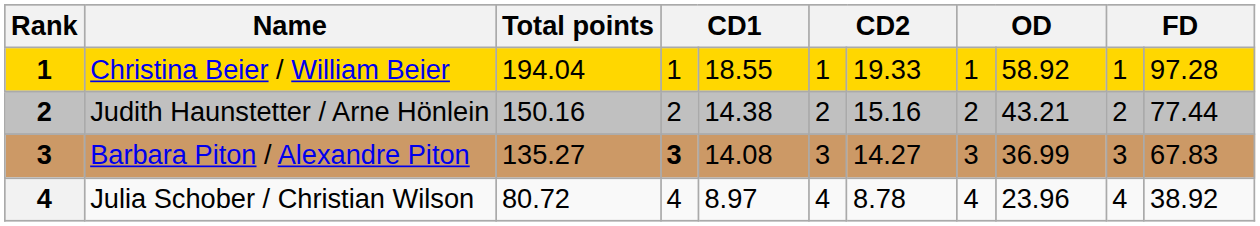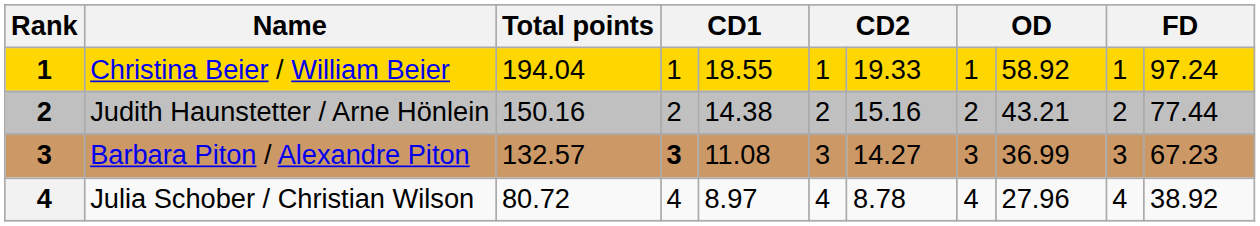 <table class="wikitable">
 <tr>
 <th>Rank</th>
 <th>Name</th>
 <th>Total points</th>
 <th colspan="2" width="80px">CD1</th>
 <th colspan="2" width="80px">CD2</th>
 <th colspan="2" width="80px">OD</th>
 <th colspan="2" width="80px">FD</th>
 </tr>
 <tr bgcolor="gold">
 <td align="center"><strong>1</strong></td>
 <td><a href='#'>Christina Beier</a> / <a href='#'>William Beier</a></td>
 <td>194.04</td>
 <td>1</td>
 <td>18.55</td>
 <td>1</td>
 <td>19.33</td>
 <td>1</td>
 <td>58.92</td>
 <td>1</td>
-<td>97.28</td>
+<td>97.24</td>
 </tr>
 <tr bgcolor="silver">
 <td align="center"><strong>2</strong></td>
 <td>Judith Haunstetter / Arne Hönlein</td>
 <td>150.16</td>
 <td>2</td>
 <td>14.38</td>
 <td>2</td>
 <td>15.16</td>
 <td>2</td>
 <td>43.21</td>
 <td>2</td>
 <td>77.44</td>
 </tr>
 <tr bgcolor="cc9966">
 <td align="center"><strong>3</strong></td>
 <td><a href='#'>Barbara Piton</a> / <a href='#'>Alexandre Piton</a></td>
-<td>135.27</td>
+<td>132.57</td>
 <td><strong>3</strong></td>
-<td>14.08</td>
+<td>11.08</td>
 <td>3</td>
 <td>14.27</td>
 <td>3</td>
 <td>36.99</td>
 <td>3</td>
-<td>67.83</td>
+<td>67.23</td>
 </tr>
 <tr>
 <th>4</th>
 <td>Julia Schober / Christian Wilson</td>
 <td>80.72</td>
 <td>4</td>
 <td>8.97</td>
 <td>4</td>
 <td>8.78</td>
 <td>4</td>
-<td>23.96</td>
+<td>27.96</td>
 <td>4</td>
 <td>38.92</td>
 </tr>
 </table>
